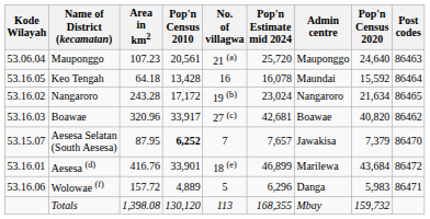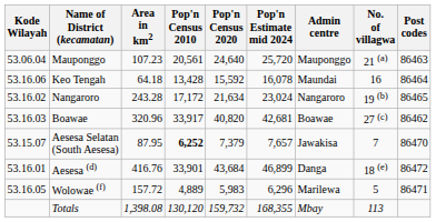 <table class="sortable wikitable">
 <tr>
 <th>Kode <br>Wilayah</th>
 <th>Name of <br>District <br> (<em>kecamatan</em>)</th>
 <th>Area <br>in <br>km<sup>2</sup></th>
 <th>Pop'n<br>Census<br>2010</th>
-<th>No.<br>of <br>villagwa</th>
+<th>Pop'n<br>Census<br>2020</th>
 <th>Pop'n<br>Estimate<br>mid 2024</th>
 <th>Admin<br> centre</th>
-<th>Pop'n<br>Census<br>2020</th>
+<th>No.<br>of <br>villagwa</th>
 <th>Post<br>codes</th>
 </tr>
 <tr>
 <td>53.06.04</td>
 <td>Mauponggo </td>
 <td align="right">107.23</td>
 <td align="right">20,561</td>
-<td align="center">21 <sup>(a)</sup></td>
+<td align="right">24,640</td>
 <td align="right">25,720</td>
 <td>Mauponggo</td>
-<td align="right">24,640</td>
+<td align="center">21 <sup>(a)</sup></td>
 <td>86463</td>
 </tr>
 <tr>
-<td>53.16.05</td>
+<td>53.16.06</td>
 <td>Keo Tengah </td>
 <td align="right">64.18</td>
 <td align="right">13,428</td>
-<td align="center">16</td>
+<td align="right">15,592</td>
 <td align="right">16,078</td>
 <td>Maundai</td>
-<td align="right">15,592</td>
+<td align="center">16</td>
 <td>86464</td>
 </tr>
 <tr>
 <td>53.16.02</td>
 <td>Nangaroro </td>
 <td align="right">243.28</td>
 <td align="right">17,172</td>
-<td align="center">19 <sup>(b)</sup></td>
+<td align="right">21,634</td>
 <td align="right">23,024</td>
 <td>Nangaroro</td>
-<td align="right">21,634</td>
+<td align="center">19 <sup>(b)</sup></td>
 <td>86465</td>
 </tr>
 <tr>
 <td>53.16.03</td>
 <td>Boawae </td>
 <td align="right">320.96</td>
 <td align="right">33,917</td>
-<td align="center">27 <sup>(c)</sup></td>
+<td align="right">40,820</td>
 <td align="right">42,681</td>
 <td>Boawae</td>
-<td align="right">40,820</td>
+<td align="center">27 <sup>(c)</sup></td>
 <td>86462</td>
 </tr>
 <tr>
 <td>53.15.07</td>
 <td>Aesesa Selatan  <br>(South Aesesa)</td>
 <td align="right">87.95</td>
 <td align="right"><strong>6,252</strong></td>
-<td align="center">7</td>
+<td align="right">7,379</td>
 <td align="right">7,657</td>
 <td>Jawakisa</td>
-<td align="right">7,379</td>
+<td align="center">7</td>
 <td>86470</td>
 </tr>
 <tr>
 <td>53.16.01</td>
 <td>Aesesa <sup>(d)</sup> </td>
 <td align="right">416.76</td>
 <td align="right">33,901</td>
+<td align="right">43,684</td>
+<td align="right">46,899</td>
+<td>Danga</td>
 <td align="center">18 <sup>(e)</sup></td>
-<td align="right">46,899</td>
-<td>Marilewa</td>
-<td align="right">43,684</td>
 <td>86472</td>
 </tr>
 <tr>
-<td>53.16.06</td>
+<td>53.16.05</td>
 <td>Wolowae <sup>(f)</sup> </td>
 <td align="right">157.72</td>
 <td align="right">4,889</td>
+<td align="right">5,983</td>
+<td align="right">6,296</td>
+<td>Marilewa</td>
 <td align="center">5</td>
-<td align="right">6,296</td>
-<td>Danga</td>
-<td align="right">5,983</td>
 <td>86471</td>
 </tr>
 <tr>
 <td></td>
 <td><em>Totals</em></td>
 <td align="right"><em>1,398.08</em></td>
 <td align="right"><em>130,120</em></td>
-<td align="center"><em>113</em></td>
+<td align="right"><em>159,732</em></td>
 <td align="right"><em>168,355</em></td>
 <td><em>Mbay</em></td>
-<td align="right"><em>159,732</em></td>
+<td align="center"><em>113</em></td>
 <td></td>
 </tr>
 </table>
